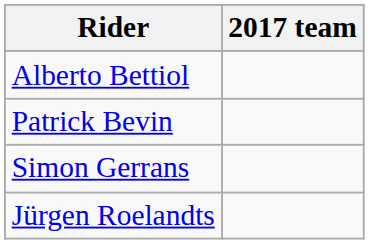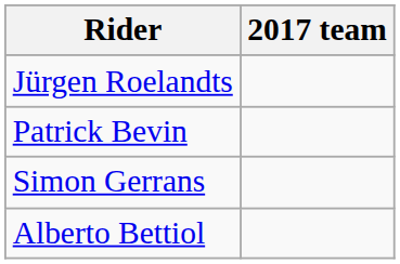 <table class="wikitable">
 <tr>
 <th>Rider</th>
 <th>2017 team</th>
 </tr>
 <tr>
-<td><a href='#'>Alberto Bettiol</a></td>
+<td><a href='#'>Jürgen Roelandts</a></td>
 <td></td>
 </tr>
 <tr>
 <td><a href='#'>Patrick Bevin</a></td>
 <td></td>
 </tr>
 <tr>
 <td><a href='#'>Simon Gerrans</a></td>
 <td></td>
 </tr>
 <tr>
-<td><a href='#'>Jürgen Roelandts</a></td>
+<td><a href='#'>Alberto Bettiol</a></td>
 <td></td>
 </tr>
 </table>
